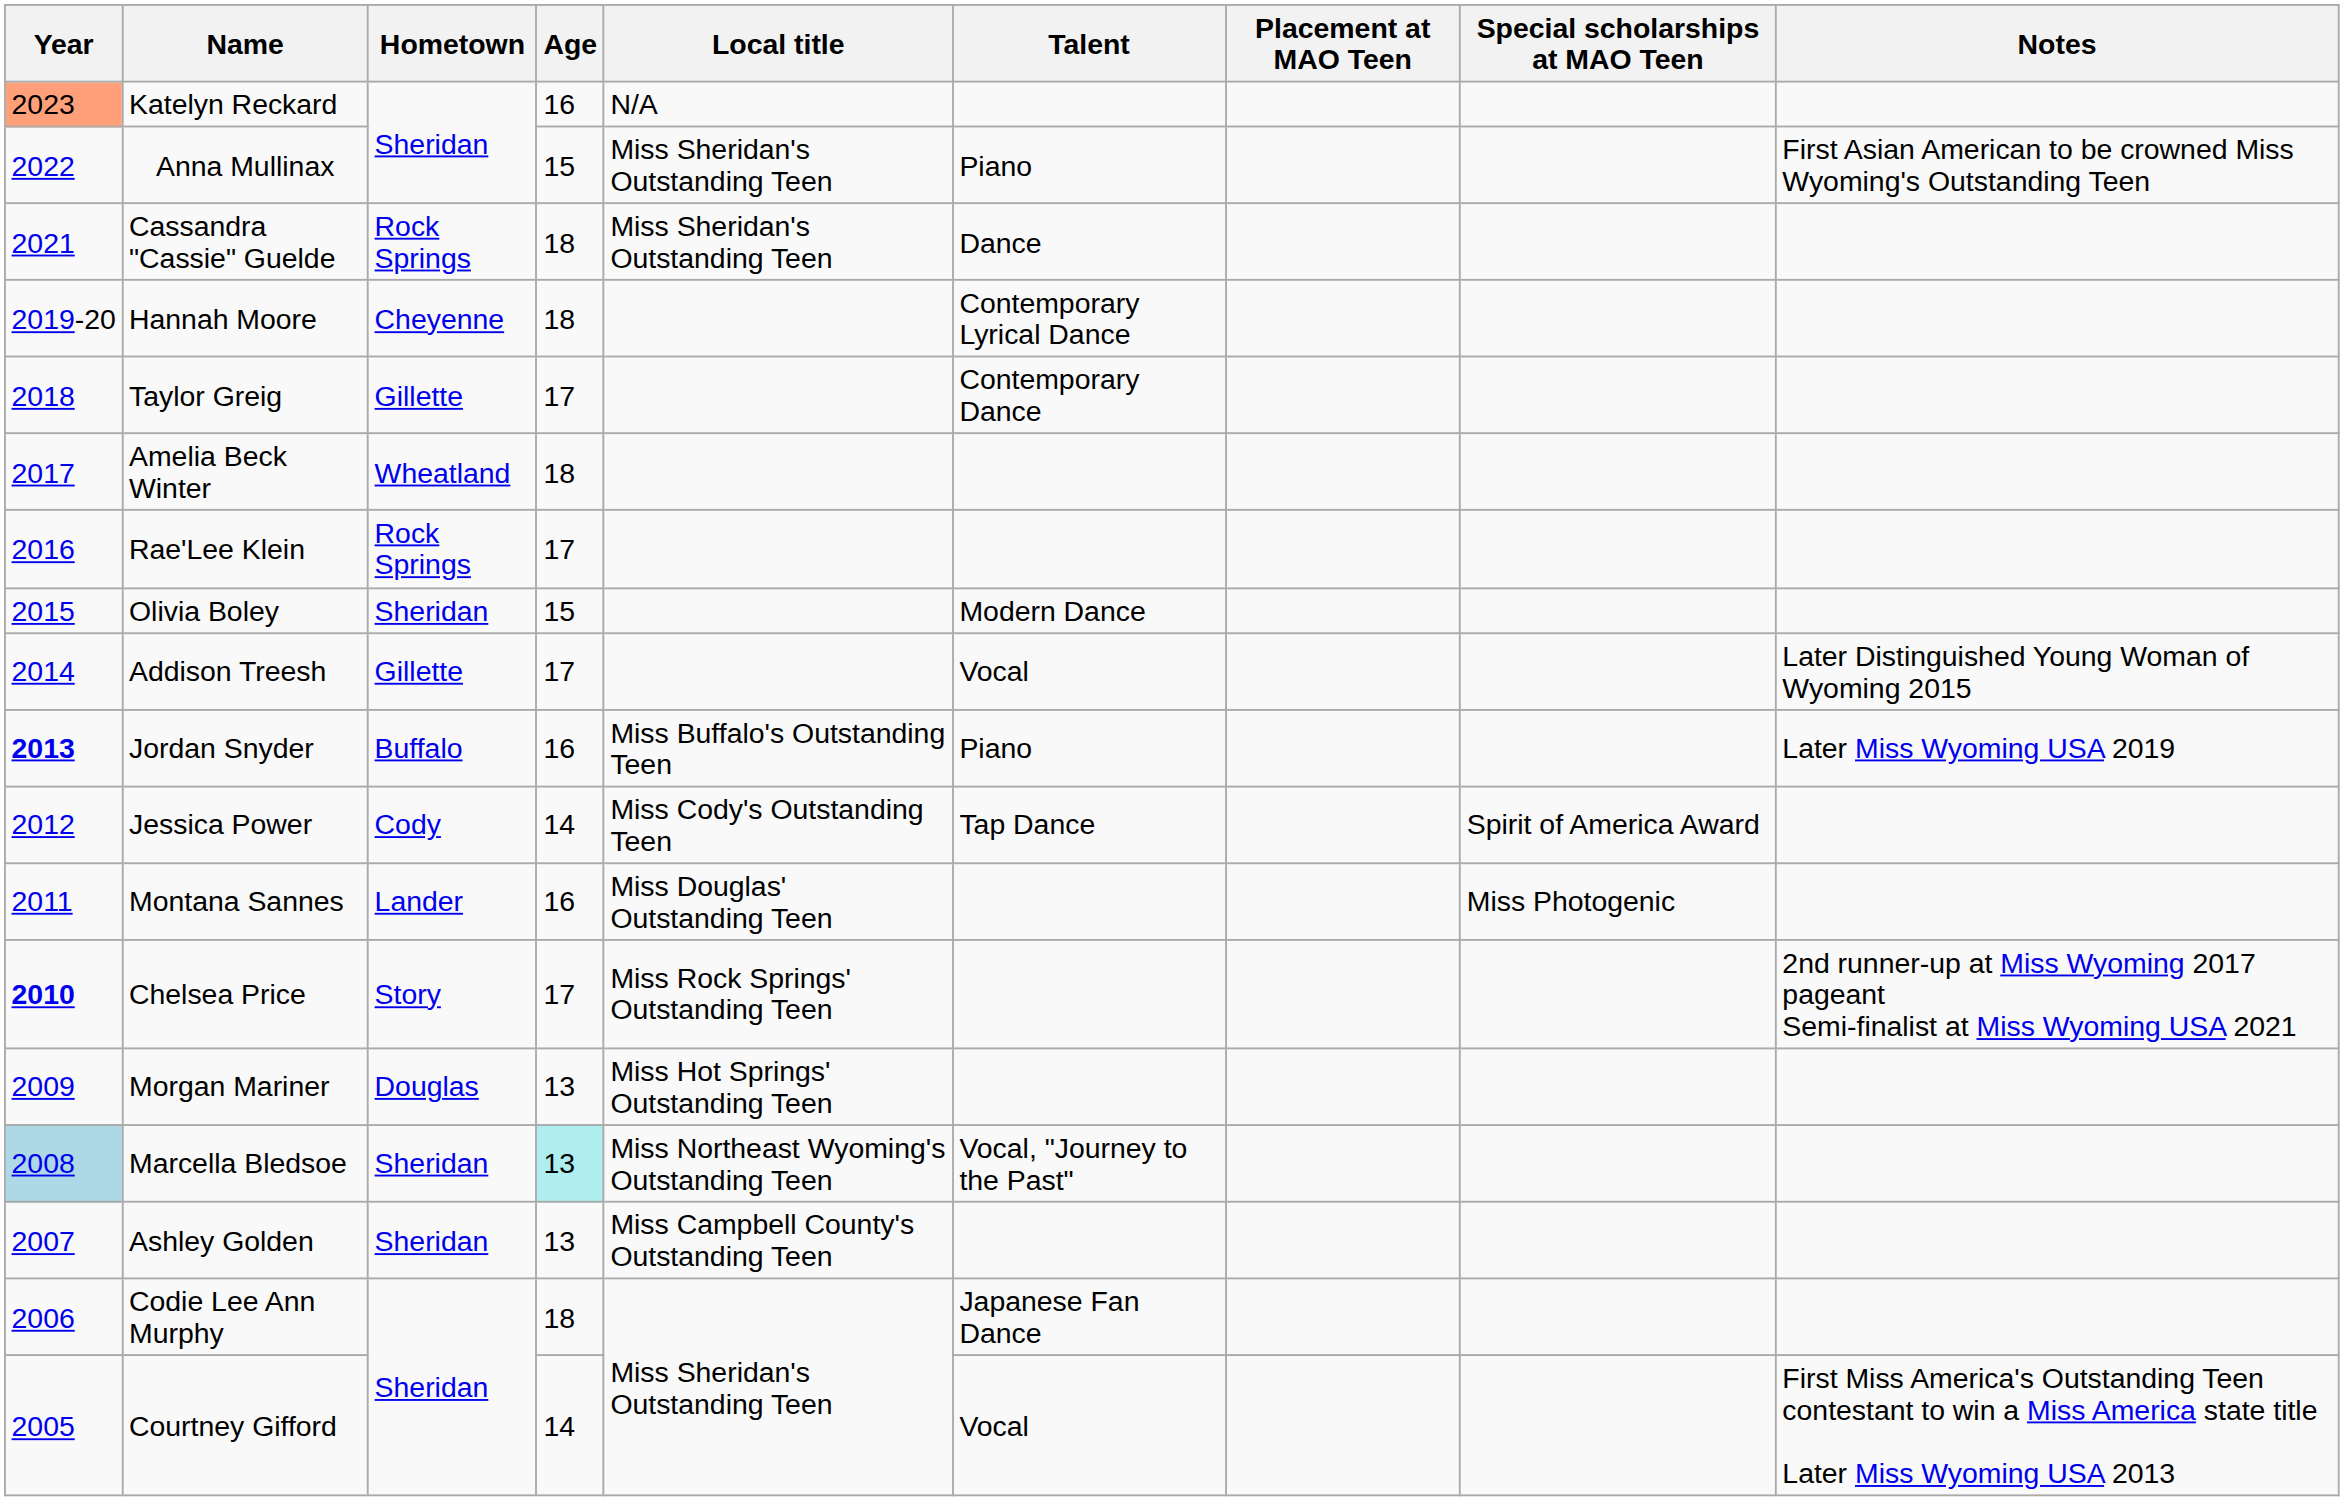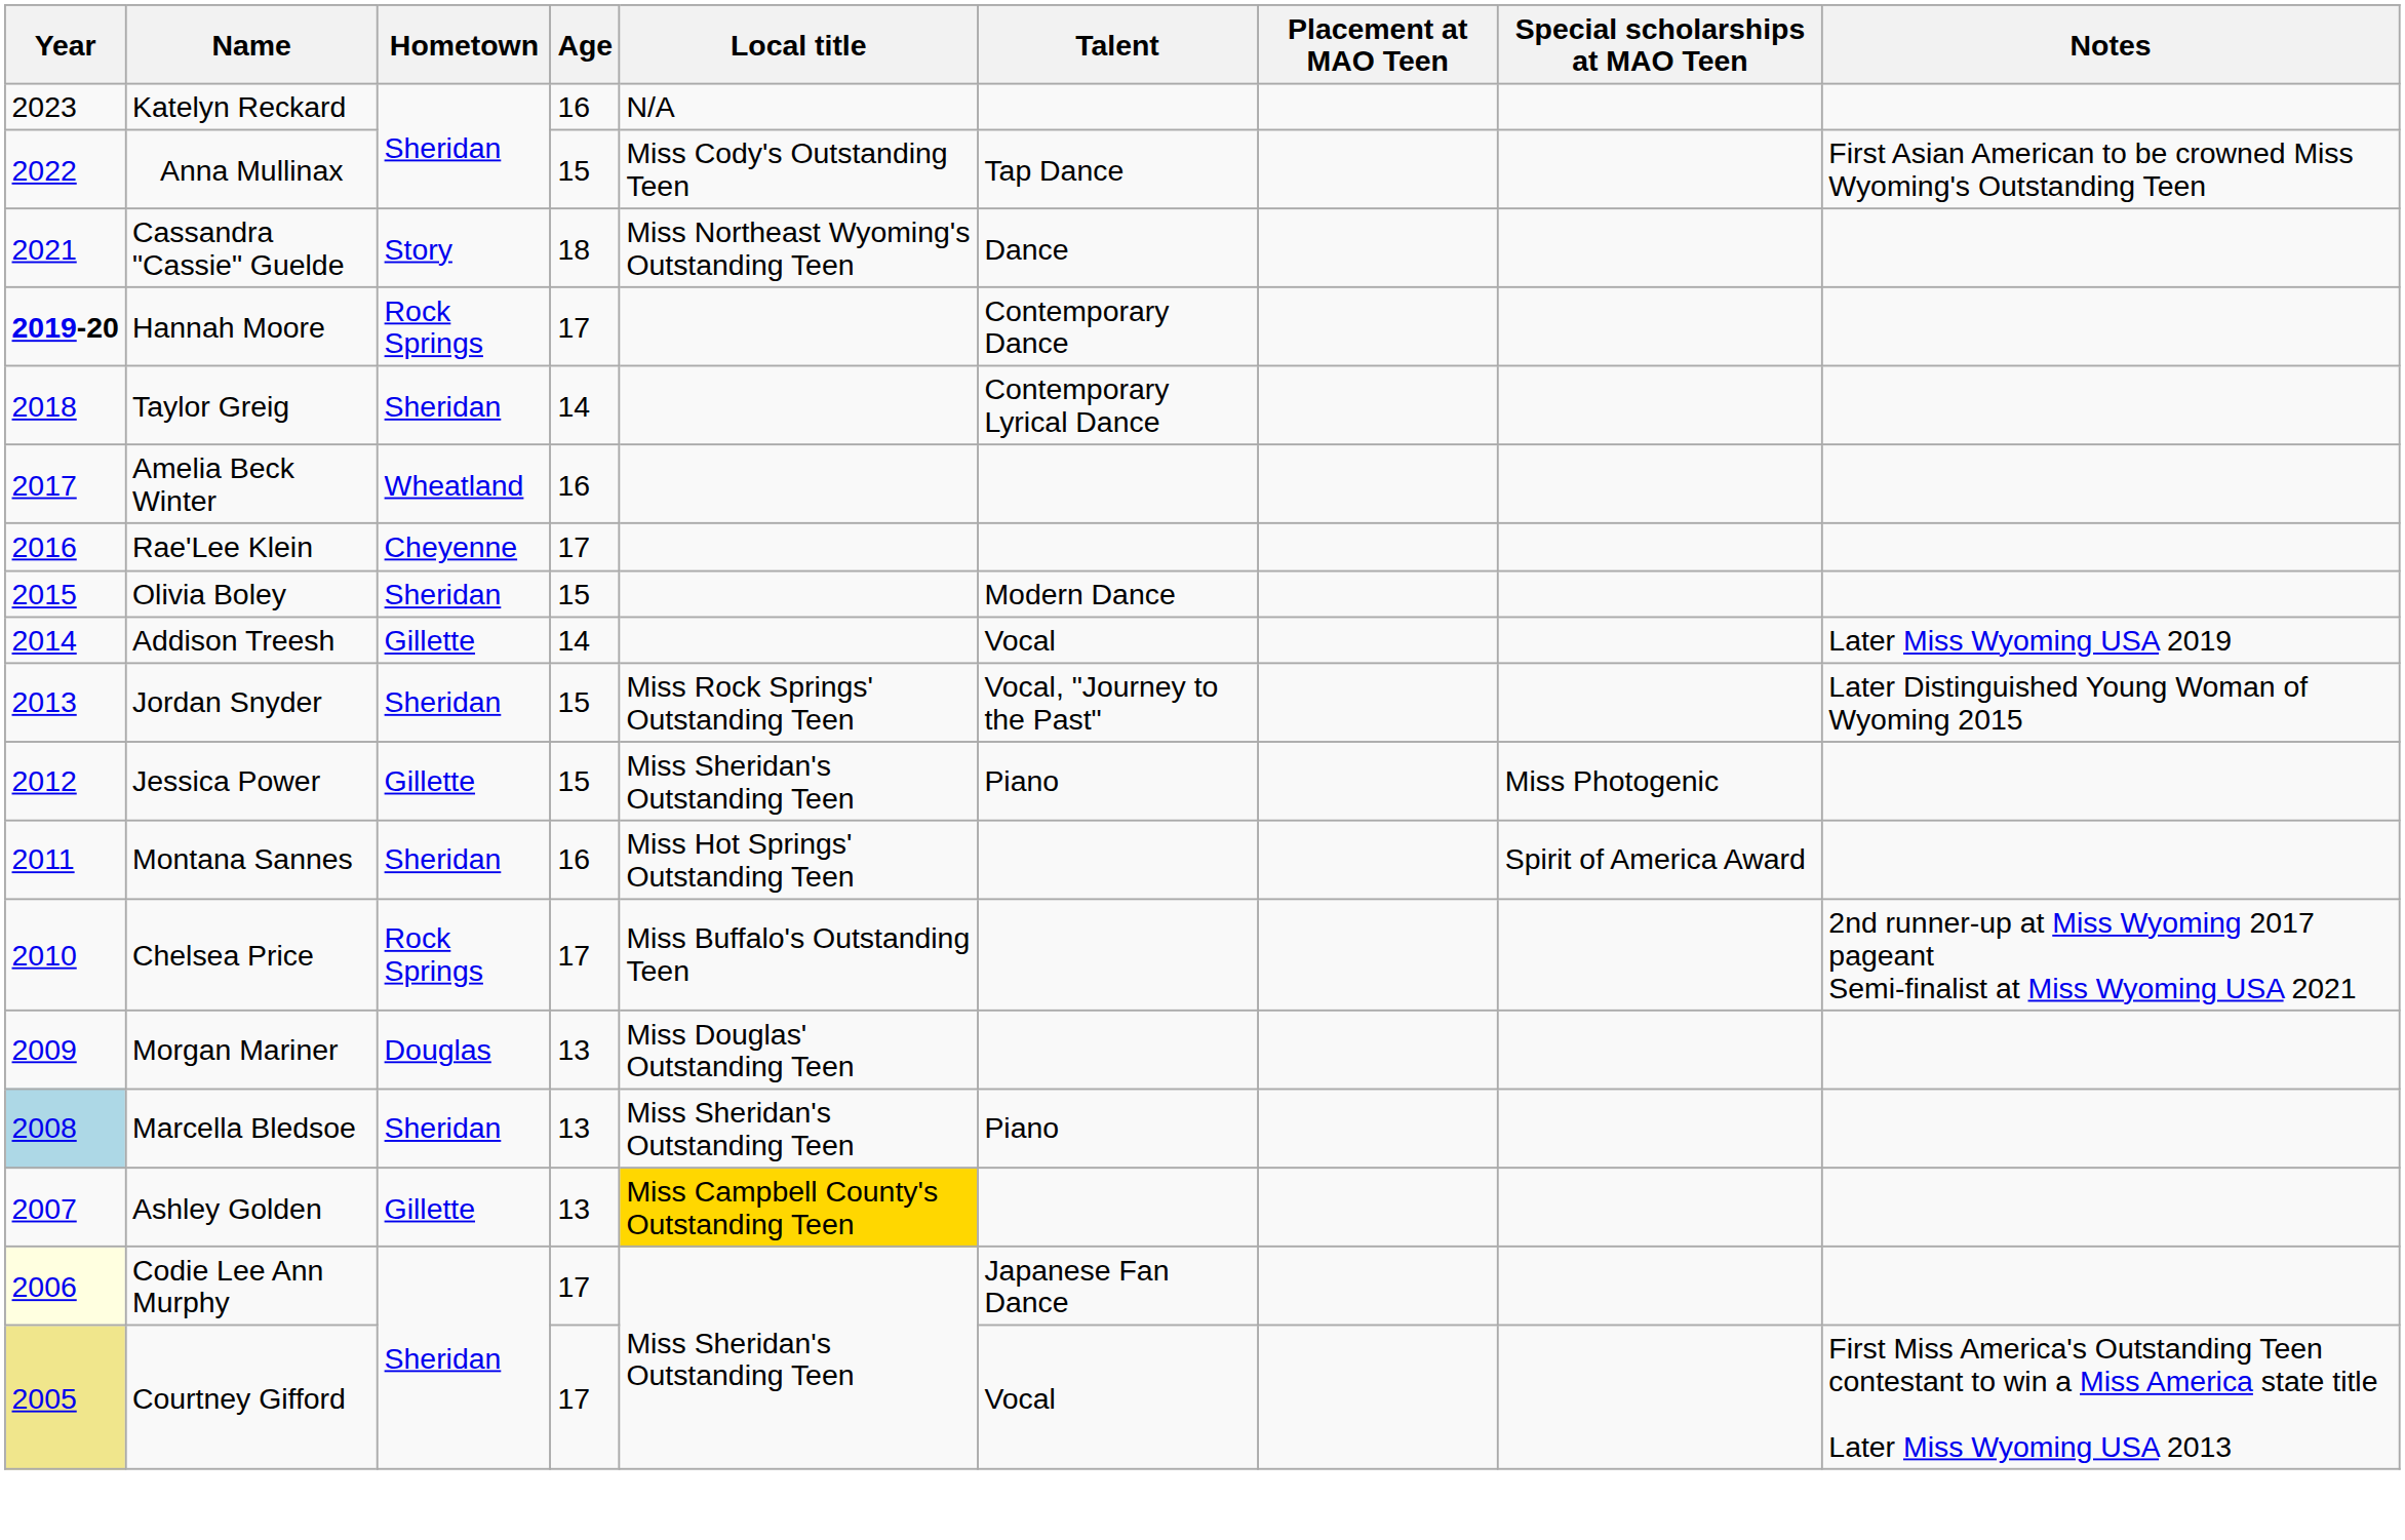 <table class="wikitable sortable"style="font-size:95%;">
 <tr>
 <th>Year</th>
 <th>Name</th>
 <th>Hometown</th>
 <th>Age</th>
 <th>Local title</th>
 <th>Talent</th>
 <th>Placement at MAO Teen</th>
 <th>Special scholarships at MAO Teen</th>
 <th>Notes</th>
 </tr>
 <tr>
-<td style="background: lightsalmon;">2023</td>
+<td>2023</td>
 <td>Katelyn Reckard</td>
 <td rowspan="2"><a href='#'>Sheridan</a></td>
 <td>16</td>
 <td>N/A</td>
 <td></td>
 <td></td>
 <td></td>
 <td></td>
 </tr>
 <tr>
 <td><a href='#'>2022</a></td>
 <td align="center">Anna Mullinax</td>
 <td>15</td>
-<td>Miss Sheridan's Outstanding Teen</td>
-<td>Piano</td>
+<td>Miss Cody's Outstanding Teen</td>
+<td>Tap Dance</td>
 <td></td>
 <td></td>
 <td>First Asian American to be crowned Miss Wyoming's Outstanding Teen</td>
 </tr>
 <tr>
 <td><a href='#'>2021</a></td>
 <td>Cassandra "Cassie" Guelde</td>
-<td><a href='#'>Rock Springs</a></td>
+<td><a href='#'>Story</a></td>
 <td>18</td>
-<td>Miss Sheridan's Outstanding Teen</td>
+<td>Miss Northeast Wyoming's Outstanding Teen</td>
 <td>Dance</td>
 <td></td>
 <td></td>
 <td></td>
 </tr>
 <tr>
-<td><a href='#'>2019</a>-20</td>
+<td><strong><a href='#'>2019</a>-20</strong></td>
 <td>Hannah Moore</td>
-<td><a href='#'>Cheyenne</a></td>
-<td>18</td>
-<td></td>
-<td>Contemporary Lyrical Dance</td>
-<td></td>
-<td></td>
-<td></td>
-</tr>
-<tr>
-<td><a href='#'>2018</a></td>
-<td>Taylor Greig</td>
-<td><a href='#'>Gillette</a></td>
+<td><a href='#'>Rock Springs</a></td>
 <td>17</td>
 <td></td>
 <td>Contemporary Dance</td>
 <td></td>
 <td></td>
 <td></td>
 </tr>
 <tr>
+<td><a href='#'>2018</a></td>
+<td>Taylor Greig</td>
+<td><a href='#'>Sheridan</a></td>
+<td>14</td>
+<td></td>
+<td>Contemporary Lyrical Dance</td>
+<td></td>
+<td></td>
+<td></td>
+</tr>
+<tr>
 <td><a href='#'>2017</a></td>
 <td>Amelia Beck Winter</td>
 <td><a href='#'>Wheatland</a></td>
-<td>18</td>
+<td>16</td>
 <td></td>
 <td></td>
 <td></td>
 <td></td>
 <td></td>
 </tr>
 <tr>
 <td><a href='#'>2016</a></td>
 <td>Rae'Lee Klein</td>
-<td><a href='#'>Rock Springs</a></td>
+<td><a href='#'>Cheyenne</a></td>
 <td>17</td>
 <td></td>
 <td></td>
 <td></td>
 <td></td>
 <td></td>
 </tr>
 <tr>
 <td><a href='#'>2015</a></td>
 <td>Olivia Boley</td>
 <td><a href='#'>Sheridan</a></td>
 <td>15</td>
 <td></td>
 <td>Modern Dance</td>
 <td></td>
 <td></td>
 <td></td>
 </tr>
 <tr>
 <td><a href='#'>2014</a></td>
 <td>Addison Treesh</td>
 <td><a href='#'>Gillette</a></td>
-<td>17</td>
+<td>14</td>
 <td></td>
 <td>Vocal</td>
+<td></td>
+<td></td>
+<td>Later <a href='#'>Miss Wyoming USA</a> 2019</td>
+</tr>
+<tr>
+<td><a href='#'>2013</a></td>
+<td>Jordan Snyder</td>
+<td><a href='#'>Sheridan</a></td>
+<td>15</td>
+<td>Miss Rock Springs' Outstanding Teen</td>
+<td>Vocal, "Journey to the Past"</td>
 <td></td>
 <td></td>
 <td>Later Distinguished Young Woman of Wyoming 2015</td>
 </tr>
 <tr>
-<td><strong><a href='#'>2013</a></strong></td>
-<td>Jordan Snyder</td>
-<td><a href='#'>Buffalo</a></td>
-<td>16</td>
-<td>Miss Buffalo's Outstanding Teen</td>
+<td><a href='#'>2012</a></td>
+<td>Jessica Power</td>
+<td><a href='#'>Gillette</a></td>
+<td>15</td>
+<td>Miss Sheridan's Outstanding Teen</td>
 <td>Piano</td>
 <td></td>
+<td>Miss Photogenic</td>
 <td></td>
-<td>Later <a href='#'>Miss Wyoming USA</a> 2019</td>
 </tr>
 <tr>
-<td><a href='#'>2012</a></td>
-<td>Jessica Power</td>
-<td><a href='#'>Cody</a></td>
-<td>14</td>
-<td>Miss Cody's Outstanding Teen</td>
-<td>Tap Dance</td>
+<td><a href='#'>2011</a></td>
+<td>Montana Sannes</td>
+<td><a href='#'>Sheridan</a></td>
+<td>16</td>
+<td>Miss Hot Springs' Outstanding Teen</td>
+<td></td>
 <td></td>
 <td>Spirit of America Award</td>
 <td></td>
 </tr>
 <tr>
-<td><a href='#'>2011</a></td>
-<td>Montana Sannes</td>
-<td><a href='#'>Lander</a></td>
-<td>16</td>
-<td>Miss Douglas' Outstanding Teen</td>
-<td></td>
-<td></td>
-<td>Miss Photogenic</td>
-<td></td>
-</tr>
-<tr>
-<td><strong><a href='#'>2010</a></strong></td>
+<td><a href='#'>2010</a></td>
 <td>Chelsea Price</td>
-<td><a href='#'>Story</a></td>
+<td><a href='#'>Rock Springs</a></td>
 <td>17</td>
-<td>Miss Rock Springs' Outstanding Teen</td>
+<td>Miss Buffalo's Outstanding Teen</td>
 <td></td>
 <td></td>
 <td></td>
 <td>2nd runner-up at <a href='#'>Miss Wyoming</a> 2017 pageant<br>Semi-finalist at <a href='#'>Miss Wyoming USA</a> 2021</td>
 </tr>
 <tr>
 <td><a href='#'>2009</a></td>
 <td>Morgan Mariner</td>
 <td><a href='#'>Douglas</a></td>
 <td>13</td>
-<td>Miss Hot Springs' Outstanding Teen</td>
+<td>Miss Douglas' Outstanding Teen</td>
 <td></td>
 <td></td>
 <td></td>
 <td></td>
 </tr>
 <tr>
 <td style="background: lightblue;"><a href='#'>2008</a></td>
 <td>Marcella Bledsoe</td>
 <td><a href='#'>Sheridan</a></td>
-<td style="background: paleturquoise;">13</td>
-<td>Miss Northeast Wyoming's Outstanding Teen</td>
-<td>Vocal, "Journey to the Past"</td>
+<td>13</td>
+<td>Miss Sheridan's Outstanding Teen</td>
+<td>Piano</td>
 <td></td>
 <td></td>
 <td></td>
 </tr>
 <tr>
 <td><a href='#'>2007</a></td>
 <td>Ashley Golden</td>
-<td><a href='#'>Sheridan</a></td>
+<td><a href='#'>Gillette</a></td>
 <td>13</td>
-<td>Miss Campbell County's Outstanding Teen</td>
+<td style="background: gold;">Miss Campbell County's Outstanding Teen</td>
 <td></td>
 <td></td>
 <td></td>
 <td></td>
 </tr>
 <tr>
-<td><a href='#'>2006</a></td>
+<td style="background: lightyellow;"><a href='#'>2006</a></td>
 <td>Codie Lee Ann Murphy</td>
 <td rowspan=2><a href='#'>Sheridan</a></td>
-<td>18</td>
+<td>17</td>
 <td rowspan=2>Miss Sheridan's Outstanding Teen</td>
 <td>Japanese Fan Dance</td>
 <td></td>
 <td></td>
 <td></td>
 </tr>
 <tr>
-<td><a href='#'>2005</a></td>
+<td style="background: khaki;"><a href='#'>2005</a></td>
 <td>Courtney Gifford</td>
-<td>14</td>
+<td>17</td>
 <td>Vocal</td>
 <td></td>
 <td></td>
 <td>First Miss America's Outstanding Teen contestant to win a <a href='#'>Miss America</a> state title<br><br>Later <a href='#'>Miss Wyoming USA</a> 2013</td>
 </tr>
 </table>
